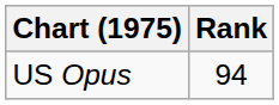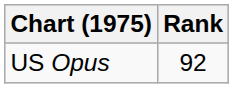 <table class="wikitable sortable">
 <tr>
 <th>Chart (1975)</th>
 <th>Rank</th>
 </tr>
 <tr>
 <td>US <em>Opus</em></td>
-<td align="center">94</td>
+<td align="center">92</td>
 </tr>
 </table>
